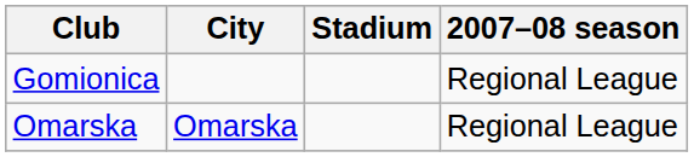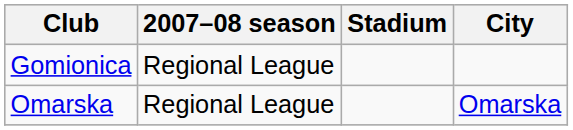 <table class="wikitable sortable">
 <tr>
 <th>Club</th>
+<th>2007–08 season</th>
+<th>Stadium</th>
 <th>City</th>
-<th>Stadium</th>
-<th>2007–08 season</th>
 </tr>
 <tr>
 <td><a href='#'>Gomionica</a></td>
+<td>Regional League</td>
 <td></td>
 <td></td>
-<td>Regional League</td>
 </tr>
 <tr>
 <td><a href='#'>Omarska</a></td>
+<td>Regional League</td>
+<td></td>
 <td><a href='#'>Omarska</a></td>
-<td></td>
-<td>Regional League</td>
 </tr>
 </table>
